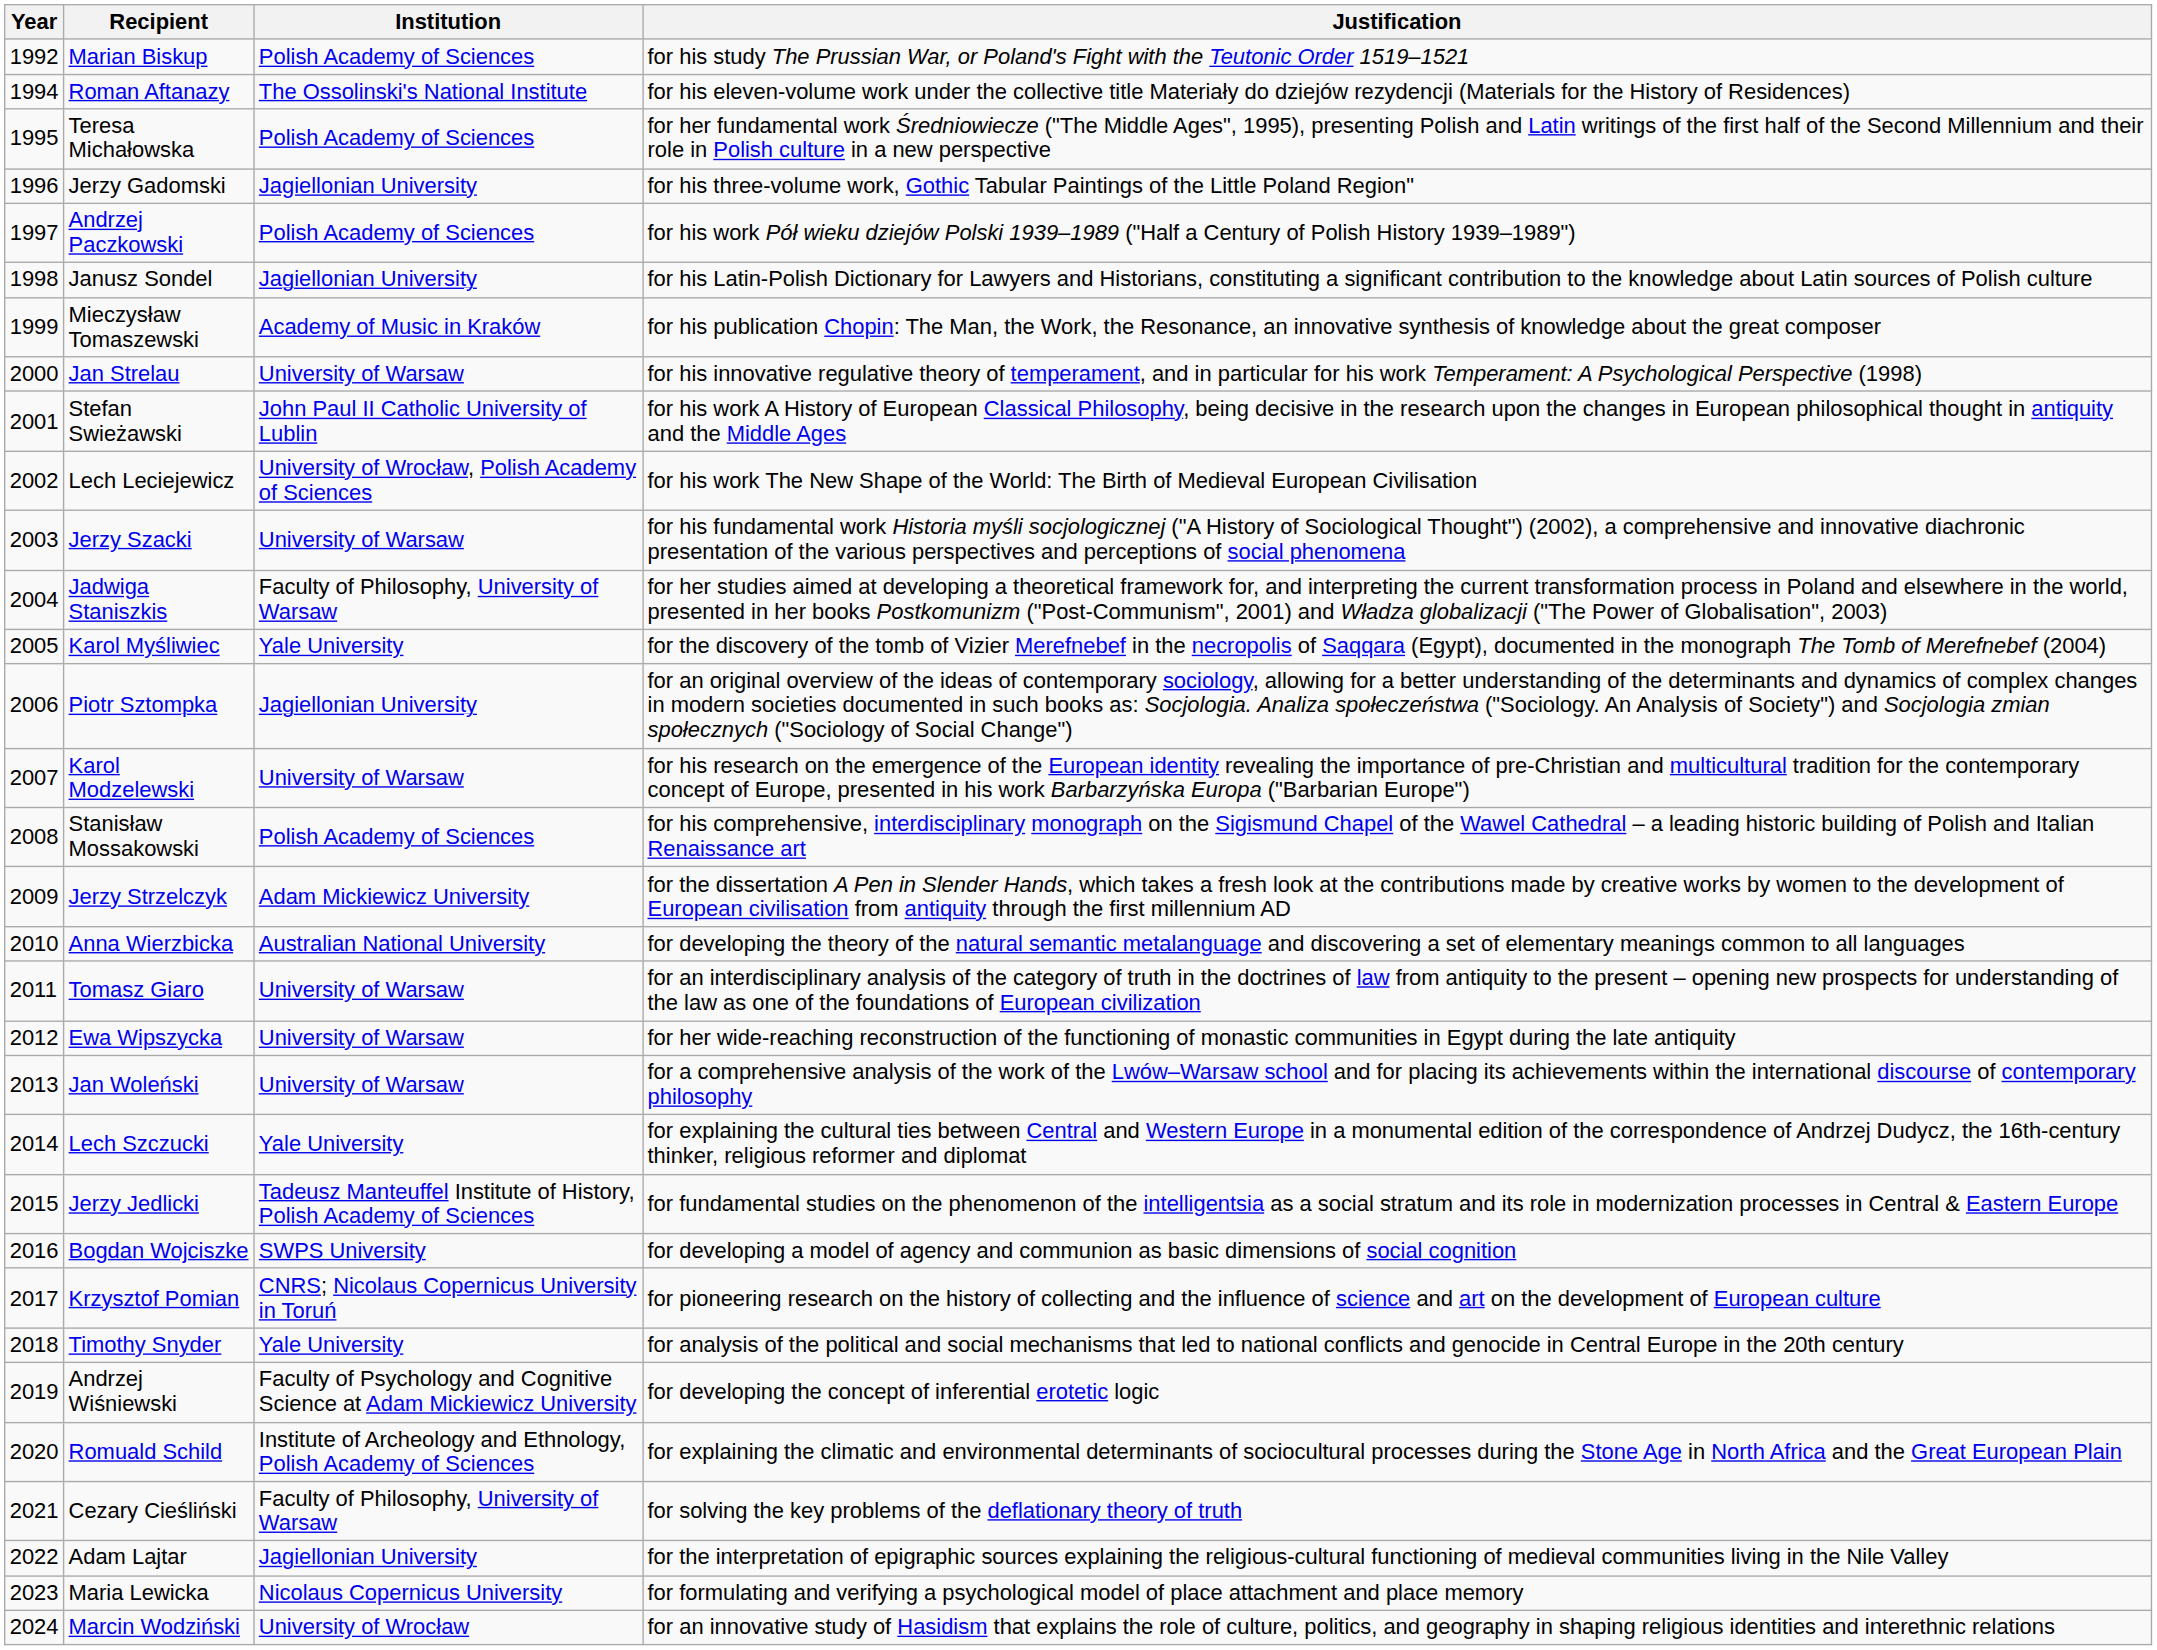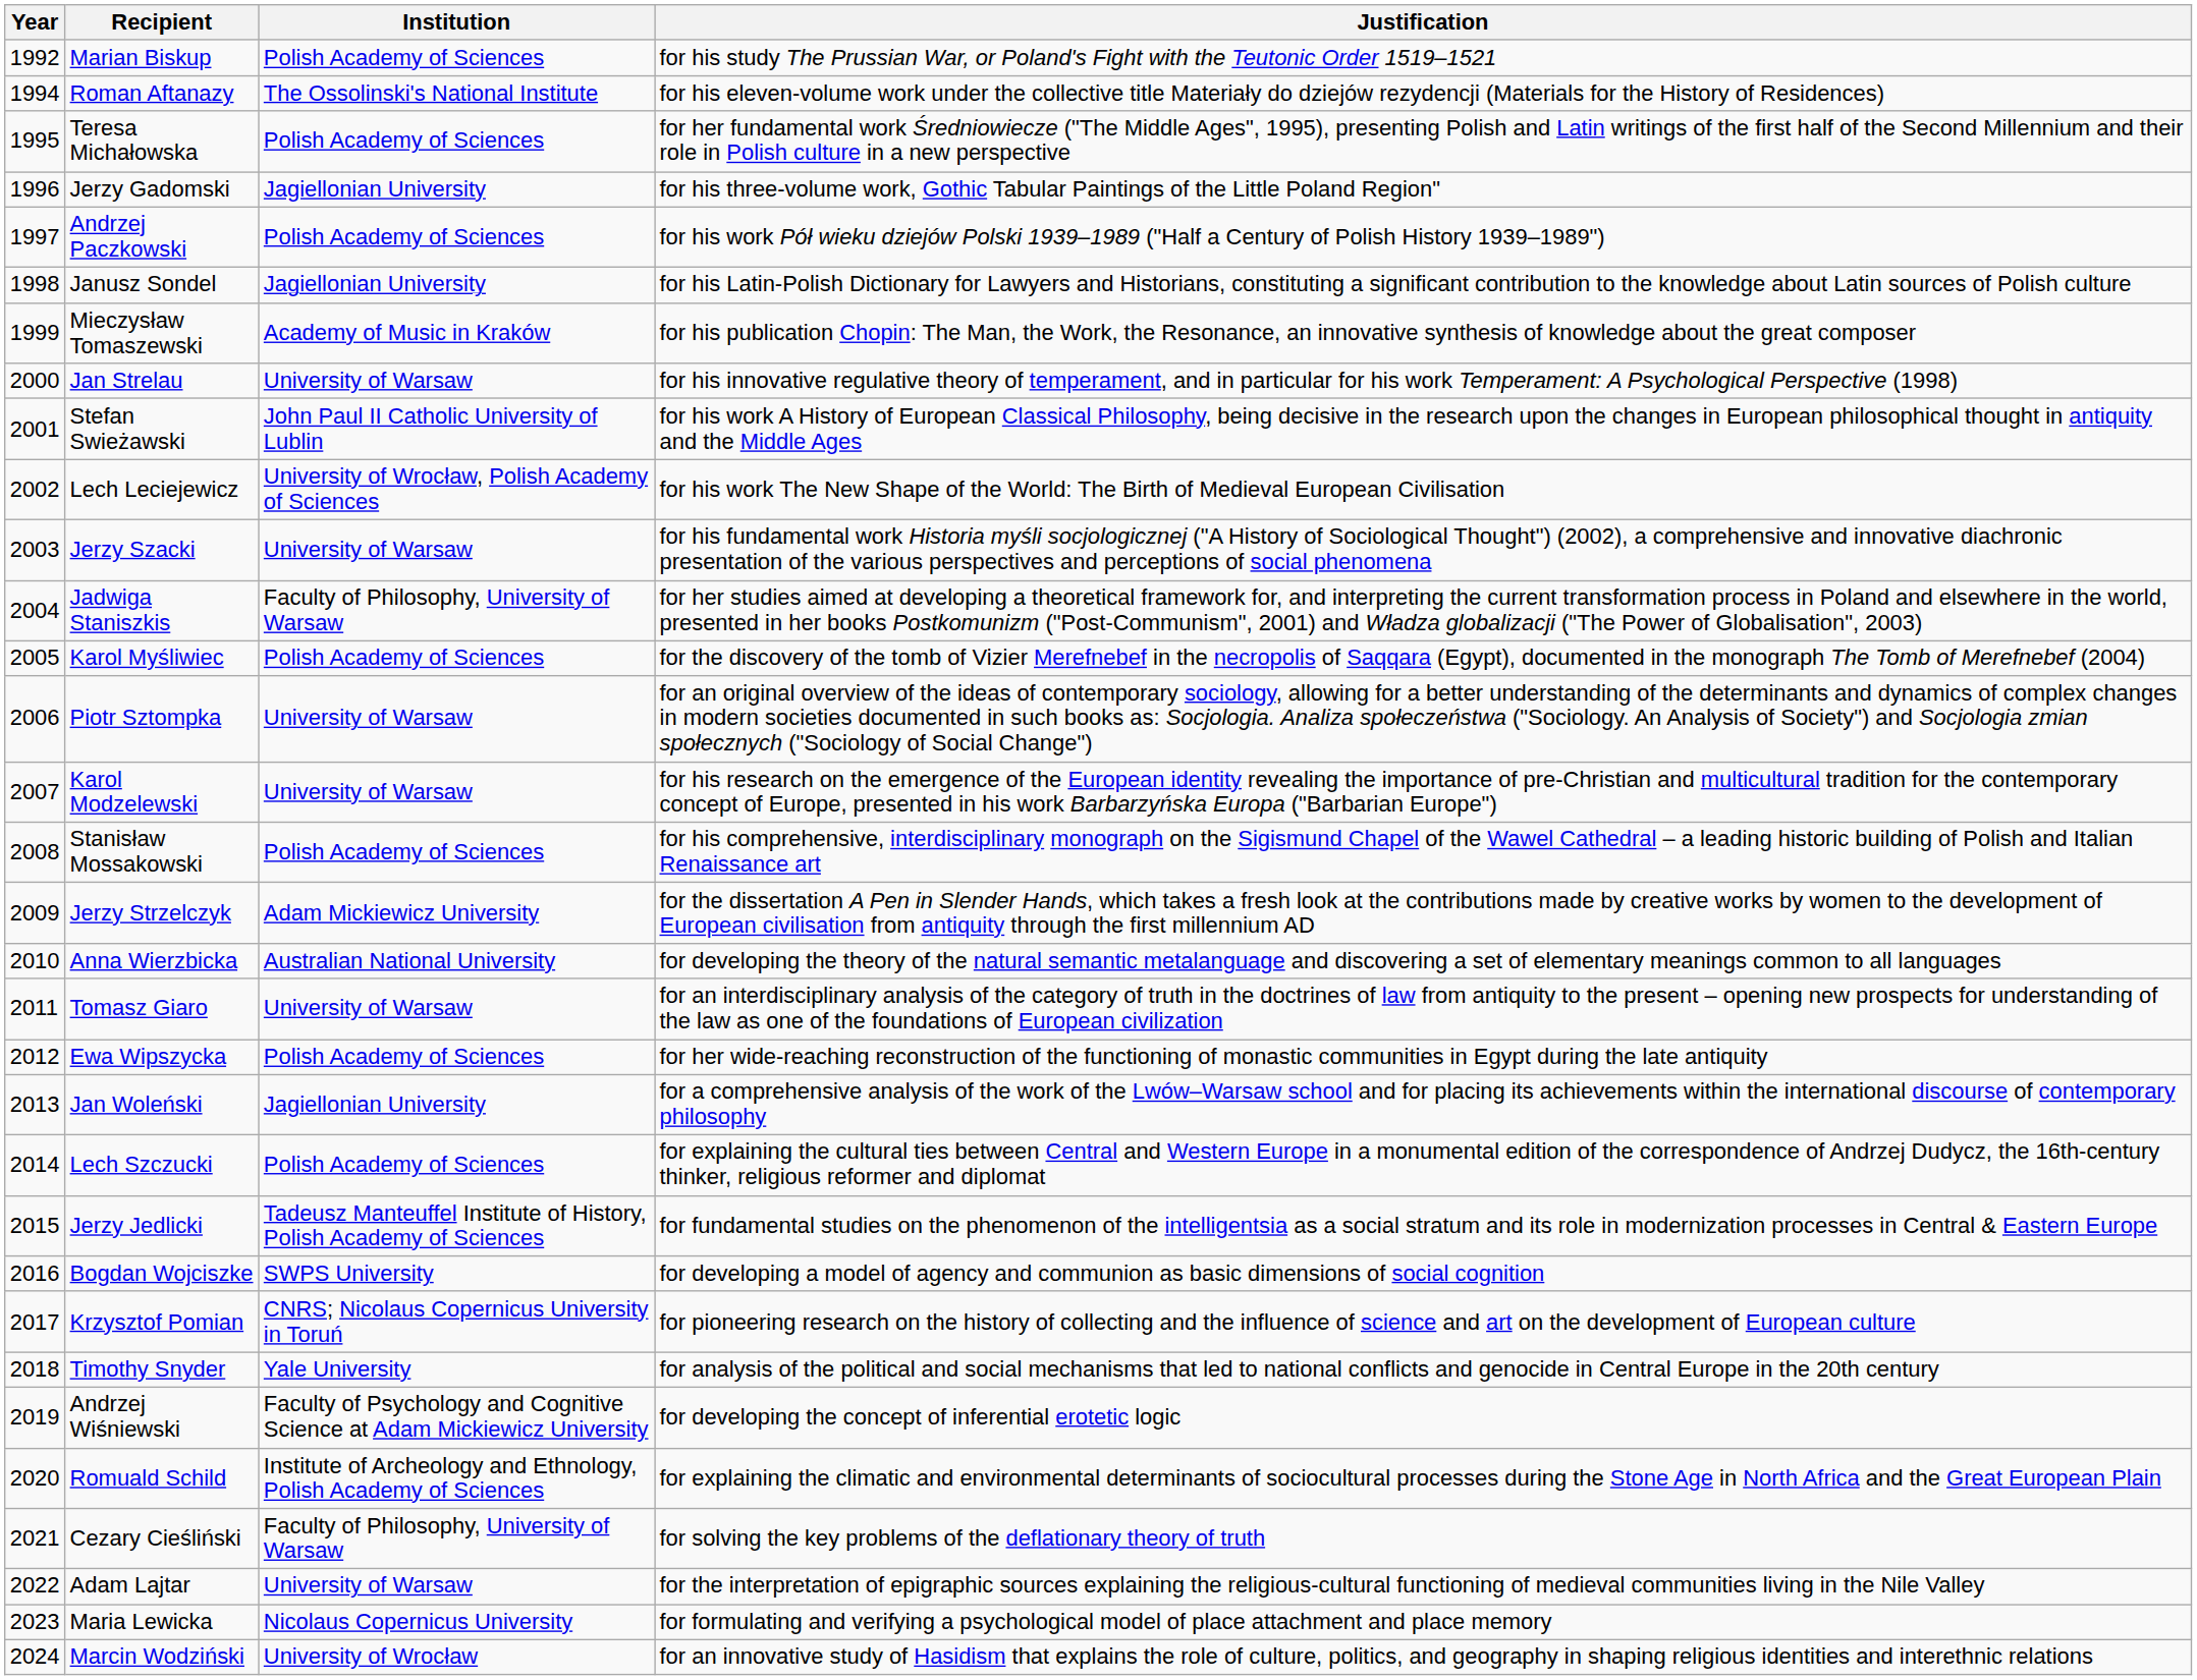 <table class="wikitable">
 <tr>
 <th>Year</th>
 <th>Recipient</th>
 <th>Institution</th>
 <th>Justification</th>
 </tr>
 <tr>
 <td>1992</td>
 <td><a href='#'>Marian Biskup</a></td>
 <td><a href='#'>Polish Academy of Sciences</a></td>
 <td>for his study <em>The Prussian War, or Poland's Fight with the <a href='#'>Teutonic Order</a> 1519–1521</em></td>
 </tr>
 <tr>
 <td>1994</td>
 <td><a href='#'>Roman Aftanazy</a></td>
 <td><a href='#'>The Ossolinski's National Institute</a></td>
 <td>for his eleven-volume work under the collective title Materiały do dziejów rezydencji (Materials for the History of Residences)</td>
 </tr>
 <tr>
 <td>1995</td>
 <td>Teresa Michałowska</td>
 <td><a href='#'>Polish Academy of Sciences</a></td>
 <td>for her fundamental work <em>Średniowiecze</em> ("The Middle Ages", 1995), presenting Polish and <a href='#'>Latin</a> writings of the first half of the Second Millennium and their role in <a href='#'>Polish culture</a> in a new perspective</td>
 </tr>
 <tr>
 <td>1996</td>
 <td>Jerzy Gadomski</td>
 <td><a href='#'>Jagiellonian University</a></td>
 <td>for his three-volume work, <a href='#'>Gothic</a> Tabular Paintings of the Little Poland Region"</td>
 </tr>
 <tr>
 <td>1997</td>
 <td><a href='#'>Andrzej Paczkowski</a></td>
 <td><a href='#'>Polish Academy of Sciences</a></td>
 <td>for his work <em>Pół wieku dziejów Polski 1939–1989</em> ("Half a Century of Polish History 1939–1989")</td>
 </tr>
 <tr>
 <td>1998</td>
 <td>Janusz Sondel</td>
 <td><a href='#'>Jagiellonian University</a></td>
 <td>for his Latin-Polish Dictionary for Lawyers and Historians, constituting a significant contribution to the knowledge about Latin sources of Polish culture</td>
 </tr>
 <tr>
 <td>1999</td>
 <td>Mieczysław Tomaszewski</td>
 <td><a href='#'>Academy of Music in Kraków</a></td>
 <td>for his publication <a href='#'>Chopin</a>: The Man, the Work, the Resonance, an innovative synthesis of knowledge about the great composer</td>
 </tr>
 <tr>
 <td>2000</td>
 <td><a href='#'>Jan Strelau</a></td>
 <td><a href='#'>University of Warsaw</a></td>
 <td>for his innovative regulative theory of <a href='#'>temperament</a>, and in particular for his work <em>Temperament: A Psychological Perspective</em> (1998)</td>
 </tr>
 <tr>
 <td>2001</td>
 <td>Stefan Swieżawski</td>
 <td><a href='#'>John Paul II Catholic University of Lublin</a></td>
 <td>for his work A History of European <a href='#'>Classical Philosophy</a>, being decisive in the research upon the changes in European philosophical thought in <a href='#'>antiquity</a> and the <a href='#'>Middle Ages</a></td>
 </tr>
 <tr>
 <td>2002</td>
 <td>Lech Leciejewicz</td>
 <td><a href='#'>University of Wrocław</a>, <a href='#'>Polish Academy of Sciences</a></td>
 <td>for his work The New Shape of the World: The Birth of Medieval European Civilisation</td>
 </tr>
 <tr>
 <td>2003</td>
 <td><a href='#'>Jerzy Szacki</a></td>
 <td><a href='#'>University of Warsaw</a></td>
 <td>for his fundamental work <em>Historia myśli socjologicznej</em> ("A History of Sociological Thought") (2002), a comprehensive and innovative diachronic presentation of the various perspectives and perceptions of <a href='#'>social phenomena</a></td>
 </tr>
 <tr>
 <td>2004</td>
 <td><a href='#'>Jadwiga Staniszkis</a></td>
 <td>Faculty of Philosophy, <a href='#'>University of Warsaw</a></td>
 <td>for her studies aimed at developing a theoretical framework for, and interpreting the current transformation process in Poland and elsewhere in the world, presented in her books <em>Postkomunizm</em> ("Post-Communism", 2001) and <em>Władza globalizacji</em> ("The Power of Globalisation", 2003)</td>
 </tr>
 <tr>
 <td>2005</td>
 <td><a href='#'>Karol Myśliwiec</a></td>
-<td><a href='#'>Yale University</a></td>
+<td><a href='#'>Polish Academy of Sciences</a></td>
 <td>for the discovery of the tomb of Vizier <a href='#'>Merefnebef</a> in the <a href='#'>necropolis</a> of <a href='#'>Saqqara</a> (Egypt), documented in the monograph <em>The Tomb of Merefnebef</em> (2004)</td>
 </tr>
 <tr>
 <td>2006</td>
 <td><a href='#'>Piotr Sztompka</a></td>
-<td><a href='#'>Jagiellonian University</a></td>
+<td><a href='#'>University of Warsaw</a></td>
 <td>for an original overview of the ideas of contemporary <a href='#'>sociology</a>, allowing for a better understanding of the determinants and dynamics of complex changes in modern societies documented in such books as: <em>Socjologia. Analiza społeczeństwa</em> ("Sociology. An Analysis of Society") and <em>Socjologia zmian społecznych</em> ("Sociology of Social Change")</td>
 </tr>
 <tr>
 <td>2007</td>
 <td><a href='#'>Karol Modzelewski</a></td>
 <td><a href='#'>University of Warsaw</a></td>
 <td>for his research on the emergence of the <a href='#'>European identity</a> revealing the importance of pre-Christian and <a href='#'>multicultural</a> tradition for the contemporary concept of Europe, presented in his work <em>Barbarzyńska Europa</em> ("Barbarian Europe")</td>
 </tr>
 <tr>
 <td>2008</td>
 <td>Stanisław Mossakowski</td>
 <td><a href='#'>Polish Academy of Sciences</a></td>
 <td>for his comprehensive, <a href='#'>interdisciplinary</a> <a href='#'>monograph</a> on the <a href='#'>Sigismund Chapel</a> of the <a href='#'>Wawel Cathedral</a> – a leading  historic building  of Polish and Italian <a href='#'>Renaissance art</a></td>
 </tr>
 <tr>
 <td>2009</td>
 <td><a href='#'>Jerzy Strzelczyk</a></td>
 <td><a href='#'>Adam Mickiewicz University</a></td>
 <td>for the dissertation <em>A Pen in Slender Hands</em>, which takes a fresh look at the contributions made by creative works by women to the development of <a href='#'>European civilisation</a> from <a href='#'>antiquity</a> through the first millennium AD</td>
 </tr>
 <tr>
 <td>2010</td>
 <td><a href='#'>Anna Wierzbicka</a></td>
 <td><a href='#'>Australian National University</a></td>
 <td>for developing the theory of the <a href='#'>natural semantic metalanguage</a> and discovering a set of elementary meanings common to all languages</td>
 </tr>
 <tr>
 <td>2011</td>
 <td><a href='#'>Tomasz Giaro</a></td>
 <td><a href='#'>University of Warsaw</a></td>
 <td>for an interdisciplinary analysis of the category of truth in the doctrines of <a href='#'>law</a> from antiquity to the present – opening new prospects for understanding of the law as one of the foundations of <a href='#'>European civilization</a></td>
 </tr>
 <tr>
 <td>2012</td>
 <td><a href='#'>Ewa Wipszycka</a></td>
-<td><a href='#'>University of Warsaw</a></td>
+<td><a href='#'>Polish Academy of Sciences</a></td>
 <td>for her wide-reaching reconstruction of the functioning of monastic communities in Egypt during the late antiquity</td>
 </tr>
 <tr>
 <td>2013</td>
 <td><a href='#'>Jan Woleński</a></td>
-<td><a href='#'>University of Warsaw</a></td>
+<td><a href='#'>Jagiellonian University</a></td>
 <td>for a comprehensive analysis of the work of the <a href='#'>Lwów–Warsaw school</a> and for placing its achievements within the international <a href='#'>discourse</a> of <a href='#'>contemporary philosophy</a></td>
 </tr>
 <tr>
 <td>2014</td>
 <td><a href='#'>Lech Szczucki</a></td>
-<td><a href='#'>Yale University</a></td>
+<td><a href='#'>Polish Academy of Sciences</a></td>
 <td>for explaining the cultural ties between <a href='#'>Central</a> and <a href='#'>Western Europe</a> in a monumental edition of the correspondence of Andrzej Dudycz, the 16th-century thinker, religious reformer and diplomat</td>
 </tr>
 <tr>
 <td>2015</td>
 <td><a href='#'>Jerzy Jedlicki</a></td>
 <td><a href='#'>Tadeusz Manteuffel</a> Institute of History, <a href='#'>Polish Academy of Sciences</a></td>
 <td>for fundamental studies on the phenomenon of the <a href='#'>intelligentsia</a> as a social stratum and its role in modernization processes in Central & <a href='#'>Eastern Europe</a></td>
 </tr>
 <tr>
 <td>2016</td>
 <td><a href='#'>Bogdan Wojciszke</a></td>
 <td><a href='#'>SWPS University</a></td>
 <td>for developing a model of agency and communion as basic dimensions of <a href='#'>social cognition</a></td>
 </tr>
 <tr>
 <td>2017</td>
 <td><a href='#'>Krzysztof Pomian</a></td>
 <td><a href='#'>CNRS</a>; <a href='#'>Nicolaus Copernicus University in Toruń</a></td>
 <td>for pioneering research on the history of collecting and the influence of <a href='#'>science</a> and <a href='#'>art</a> on the development of <a href='#'>European culture</a></td>
 </tr>
 <tr>
 <td>2018</td>
 <td><a href='#'>Timothy Snyder</a></td>
 <td><a href='#'>Yale University</a></td>
 <td>for analysis of the political and social mechanisms that led to national conflicts and genocide in Central Europe in the 20th century</td>
 </tr>
 <tr>
 <td>2019</td>
 <td>Andrzej Wiśniewski</td>
 <td>Faculty of Psychology and Cognitive Science at <a href='#'>Adam Mickiewicz University</a></td>
 <td>for developing the concept of inferential <a href='#'>erotetic</a> logic</td>
 </tr>
 <tr>
 <td>2020</td>
 <td><a href='#'>Romuald Schild</a></td>
 <td>Institute of Archeology and Ethnology, <a href='#'>Polish Academy of Sciences</a></td>
 <td>for explaining the climatic and environmental determinants of sociocultural processes during the <a href='#'>Stone Age</a> in <a href='#'>North Africa</a> and the <a href='#'>Great European Plain</a></td>
 </tr>
 <tr>
 <td>2021</td>
 <td>Cezary Cieśliński</td>
 <td>Faculty of Philosophy, <a href='#'>University of Warsaw</a></td>
 <td>for solving the key problems of the <a href='#'>deflationary theory of truth</a></td>
 </tr>
 <tr>
 <td>2022</td>
 <td>Adam Lajtar</td>
-<td><a href='#'>Jagiellonian University</a></td>
+<td><a href='#'>University of Warsaw</a></td>
 <td>for the interpretation of epigraphic sources explaining the religious-cultural functioning of medieval communities living in the Nile Valley</td>
 </tr>
 <tr>
 <td>2023</td>
 <td>Maria Lewicka</td>
 <td><a href='#'>Nicolaus Copernicus University</a></td>
 <td>for formulating and verifying a psychological model of place attachment and place memory</td>
 </tr>
 <tr>
 <td>2024</td>
 <td><a href='#'>Marcin Wodziński</a></td>
 <td><a href='#'>University of Wrocław</a></td>
 <td>for an innovative study of <a href='#'>Hasidism</a> that explains the role of culture, politics, and geography in shaping religious identities  and interethnic relations</td>
 </tr>
 </table>
